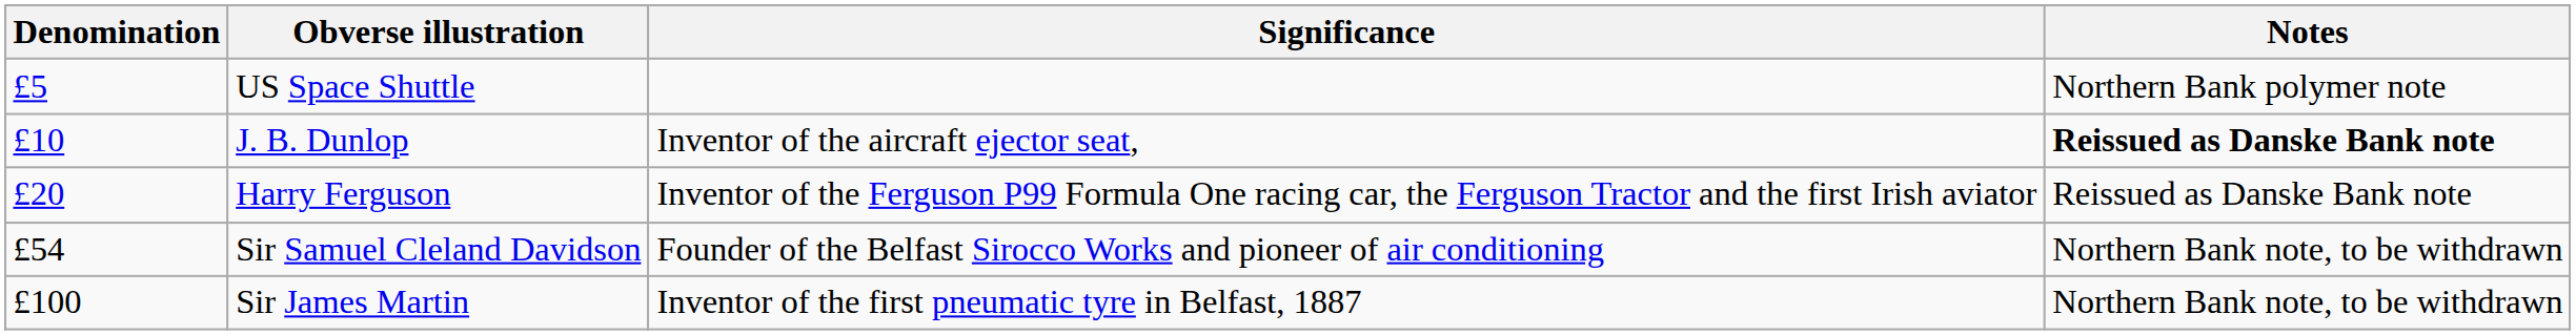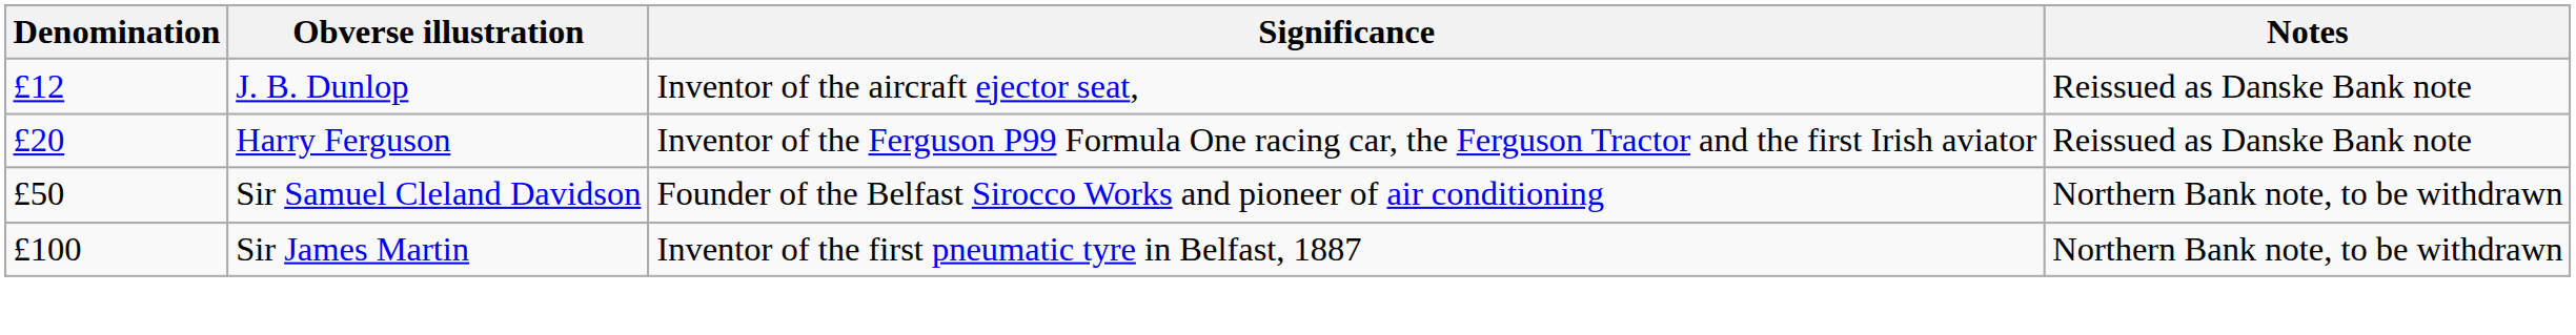 <table class="wikitable">
 <tr>
 <th>Denomination</th>
 <th>Obverse illustration</th>
 <th>Significance</th>
 <th>Notes</th>
 </tr>
 <tr>
-<td><a href='#'>£5</a></td>
-<td>US <a href='#'>Space Shuttle</a></td>
-<td></td>
-<td>Northern Bank polymer note</td>
-</tr>
-<tr>
-<td><a href='#'>£10</a></td>
+<td><a href='#'>£12</a></td>
 <td><a href='#'>J. B. Dunlop</a></td>
 <td>Inventor of the aircraft <a href='#'>ejector seat</a>,</td>
-<td><strong>Reissued as Danske Bank note</strong></td>
+<td>Reissued as Danske Bank note</td>
 </tr>
 <tr>
 <td><a href='#'>£20</a></td>
 <td><a href='#'>Harry Ferguson</a></td>
 <td>Inventor of the <a href='#'>Ferguson P99</a> Formula One racing car, the <a href='#'>Ferguson Tractor</a> and the first Irish aviator</td>
 <td>Reissued as Danske Bank note</td>
 </tr>
 <tr>
-<td>£54</td>
+<td>£50</td>
 <td>Sir <a href='#'>Samuel Cleland Davidson</a></td>
 <td>Founder of the Belfast <a href='#'>Sirocco Works</a> and pioneer of <a href='#'>air conditioning</a></td>
 <td>Northern Bank note, to be withdrawn</td>
 </tr>
 <tr>
 <td>£100</td>
 <td>Sir <a href='#'>James Martin</a></td>
 <td>Inventor of the first <a href='#'>pneumatic tyre</a> in Belfast, 1887</td>
 <td>Northern Bank note, to be withdrawn</td>
 </tr>
 </table>
